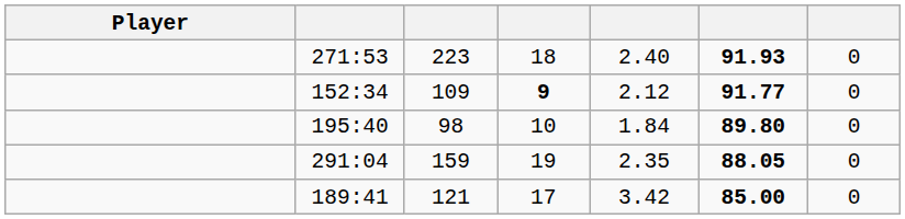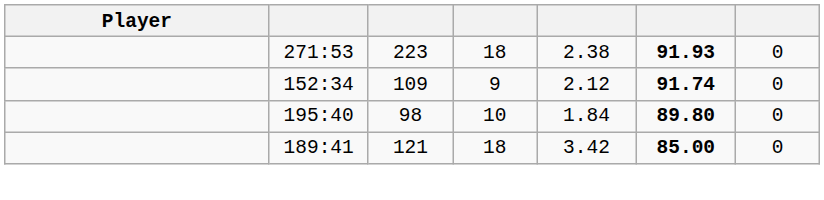 <table class="wikitable sortable" style="text-align:center;">
 <tr>
 <th width="170px">Player</th>
 <th width="60px"></th>
 <th width="50px"></th>
 <th width="50px"></th>
 <th width="60px"></th>
 <th width="60px"></th>
 <th width="50px"></th>
 </tr>
 <tr>
 <td align="left"> </td>
 <td>271:53</td>
 <td>223</td>
 <td>18</td>
-<td>2.40</td>
+<td>2.38</td>
 <td><strong>91.93</strong></td>
 <td>0</td>
 </tr>
 <tr>
 <td align="left"> </td>
 <td>152:34</td>
 <td>109</td>
-<td><strong>9</strong></td>
+<td>9</td>
 <td>2.12</td>
-<td><strong>91.77</strong></td>
+<td><strong>91.74</strong></td>
 <td>0</td>
 </tr>
 <tr>
 <td align="left"> </td>
 <td>195:40</td>
 <td>98</td>
 <td>10</td>
 <td>1.84</td>
 <td><strong>89.80</strong></td>
 <td>0</td>
 </tr>
 <tr>
 <td align="left"> </td>
-<td>291:04</td>
-<td>159</td>
-<td>19</td>
-<td>2.35</td>
-<td><strong>88.05</strong></td>
-<td>0</td>
-</tr>
-<tr>
-<td align="left"> </td>
 <td>189:41</td>
 <td>121</td>
-<td>17</td>
+<td>18</td>
 <td>3.42</td>
 <td><strong>85.00</strong></td>
 <td>0</td>
 </tr>
 </table>
